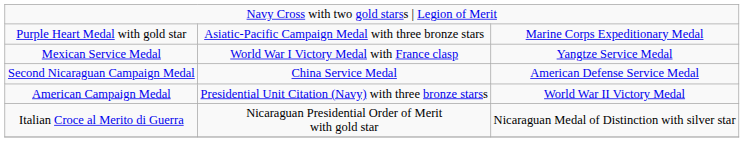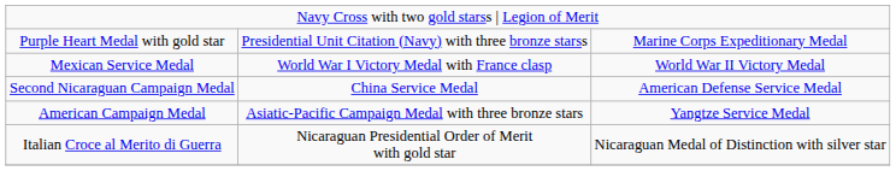 <table class="wikitable" style="margin:1em auto; text-align:center;">
 <tr>
 <td colspan="12"><a href='#'>Navy Cross</a> with two  <a href='#'>gold stars</a>s | <a href='#'>Legion of Merit</a></td>
 </tr>
 <tr>
 <td><a href='#'>Purple Heart Medal</a> with  gold star</td>
-<td><a href='#'>Asiatic-Pacific Campaign Medal</a> with three  bronze stars</td>
+<td><a href='#'>Presidential Unit Citation (Navy)</a> with three  <a href='#'>bronze stars</a>s</td>
 <td><a href='#'>Marine Corps Expeditionary Medal</a></td>
 </tr>
 <tr>
 <td><a href='#'>Mexican Service Medal</a></td>
 <td><a href='#'>World War I Victory Medal</a> with <a href='#'>France clasp</a></td>
-<td><a href='#'>Yangtze Service Medal</a></td>
+<td><a href='#'>World War II Victory Medal</a></td>
 </tr>
 <tr>
 <td><a href='#'>Second Nicaraguan Campaign Medal</a></td>
 <td><a href='#'>China Service Medal</a></td>
 <td><a href='#'>American Defense Service Medal</a></td>
 </tr>
 <tr>
 <td><a href='#'>American Campaign Medal</a></td>
-<td><a href='#'>Presidential Unit Citation (Navy)</a> with three  <a href='#'>bronze stars</a>s</td>
-<td><a href='#'>World War II Victory Medal</a></td>
+<td><a href='#'>Asiatic-Pacific Campaign Medal</a> with three  bronze stars</td>
+<td><a href='#'>Yangtze Service Medal</a></td>
 </tr>
 <tr>
 <td>Italian <a href='#'>Croce al Merito di Guerra</a></td>
 <td>Nicaraguan Presidential Order of Merit <br> with  gold star</td>
 <td>Nicaraguan Medal of Distinction with  silver star</td>
 </tr>
 <tr>
 </tr>
 </table>
